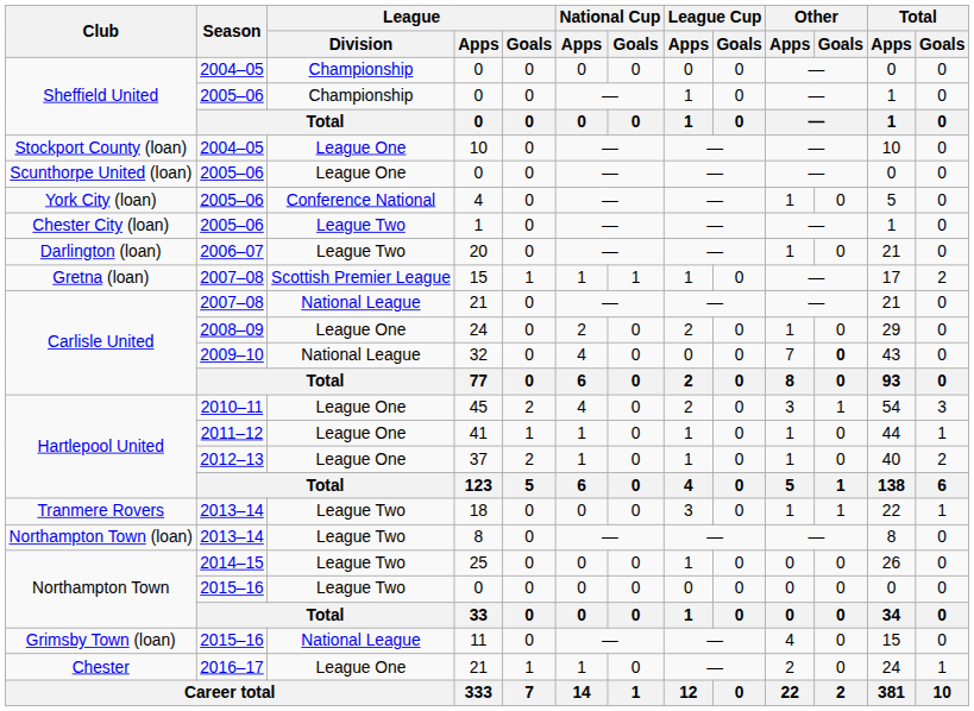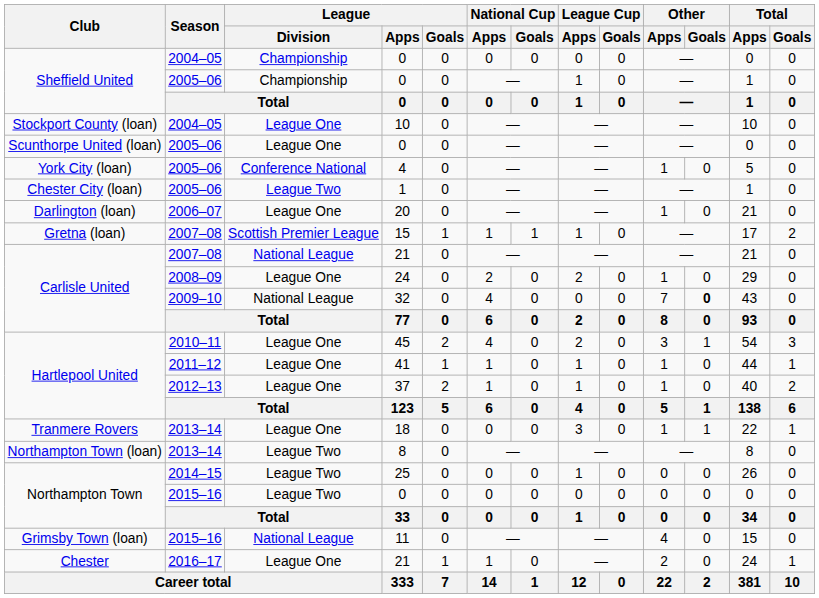 <table class=wikitable style="text-align:center">
 <tr>
 <th rowspan=2>Club</th>
 <th rowspan=2>Season</th>
 <th colspan=3>League</th>
 <th colspan=2>National Cup</th>
 <th colspan=2>League Cup</th>
 <th colspan=2>Other</th>
 <th colspan=2>Total</th>
 </tr>
 <tr>
 <th>Division</th>
 <th>Apps</th>
 <th>Goals</th>
 <th>Apps</th>
 <th>Goals</th>
 <th>Apps</th>
 <th>Goals</th>
 <th>Apps</th>
 <th>Goals</th>
 <th>Apps</th>
 <th>Goals</th>
 </tr>
 <tr>
 <td rowspan=3><a href='#'>Sheffield United</a></td>
 <td><a href='#'>2004–05</a></td>
 <td><a href='#'>Championship</a></td>
 <td>0</td>
 <td>0</td>
 <td>0</td>
 <td>0</td>
 <td>0</td>
 <td>0</td>
 <td colspan=2>—</td>
 <td>0</td>
 <td>0</td>
 </tr>
 <tr>
 <td><a href='#'>2005–06</a></td>
 <td>Championship</td>
 <td>0</td>
 <td>0</td>
 <td colspan=2>—</td>
 <td>1</td>
 <td>0</td>
 <td colspan=2>—</td>
 <td>1</td>
 <td>0</td>
 </tr>
 <tr>
 <th colspan=2>Total</th>
 <th>0</th>
 <th>0</th>
 <th>0</th>
 <th>0</th>
 <th>1</th>
 <th>0</th>
 <th colspan=2>—</th>
 <th>1</th>
 <th>0</th>
 </tr>
 <tr>
 <td><a href='#'>Stockport County</a> (loan)</td>
 <td><a href='#'>2004–05</a></td>
 <td><a href='#'>League One</a></td>
 <td>10</td>
 <td>0</td>
 <td colspan=2>—</td>
 <td colspan=2>—</td>
 <td colspan=2>—</td>
 <td>10</td>
 <td>0</td>
 </tr>
 <tr>
 <td><a href='#'>Scunthorpe United</a> (loan)</td>
 <td><a href='#'>2005–06</a></td>
 <td>League One</td>
 <td>0</td>
 <td>0</td>
 <td colspan=2>—</td>
 <td colspan=2>—</td>
 <td colspan=2>—</td>
 <td>0</td>
 <td>0</td>
 </tr>
 <tr>
 <td><a href='#'>York City</a> (loan)</td>
 <td><a href='#'>2005–06</a></td>
 <td><a href='#'>Conference National</a></td>
 <td>4</td>
 <td>0</td>
 <td colspan=2>—</td>
 <td colspan=2>—</td>
 <td>1</td>
 <td>0</td>
 <td>5</td>
 <td>0</td>
 </tr>
 <tr>
 <td><a href='#'>Chester City</a> (loan)</td>
 <td><a href='#'>2005–06</a></td>
 <td><a href='#'>League Two</a></td>
 <td>1</td>
 <td>0</td>
 <td colspan=2>—</td>
 <td colspan=2>—</td>
 <td colspan=2>—</td>
 <td>1</td>
 <td>0</td>
 </tr>
 <tr>
 <td><a href='#'>Darlington</a> (loan)</td>
 <td><a href='#'>2006–07</a></td>
-<td>League Two</td>
+<td>League One</td>
 <td>20</td>
 <td>0</td>
 <td colspan=2>—</td>
 <td colspan=2>—</td>
 <td>1</td>
 <td>0</td>
 <td>21</td>
 <td>0</td>
 </tr>
 <tr>
 <td><a href='#'>Gretna</a> (loan)</td>
 <td><a href='#'>2007–08</a></td>
 <td><a href='#'>Scottish Premier League</a></td>
 <td>15</td>
 <td>1</td>
 <td>1</td>
 <td>1</td>
 <td>1</td>
 <td>0</td>
 <td colspan=2>—</td>
 <td>17</td>
 <td>2</td>
 </tr>
 <tr>
 <td rowspan=4><a href='#'>Carlisle United</a></td>
 <td><a href='#'>2007–08</a></td>
 <td><a href='#'>National League</a></td>
 <td>21</td>
 <td>0</td>
 <td colspan=2>—</td>
 <td colspan=2>—</td>
 <td colspan=2>—</td>
 <td>21</td>
 <td>0</td>
 </tr>
 <tr>
 <td><a href='#'>2008–09</a></td>
 <td>League One</td>
 <td>24</td>
 <td>0</td>
 <td>2</td>
 <td>0</td>
 <td>2</td>
 <td>0</td>
 <td>1</td>
 <td>0</td>
 <td>29</td>
 <td>0</td>
 </tr>
 <tr>
 <td><a href='#'>2009–10</a></td>
 <td>National League</td>
 <td>32</td>
 <td>0</td>
 <td>4</td>
 <td>0</td>
 <td>0</td>
 <td>0</td>
 <td>7</td>
 <td><strong>0</strong></td>
 <td>43</td>
 <td>0</td>
 </tr>
 <tr>
 <th colspan=2>Total</th>
 <th>77</th>
 <th>0</th>
 <th>6</th>
 <th>0</th>
 <th>2</th>
 <th>0</th>
 <th>8</th>
 <th>0</th>
 <th>93</th>
 <th>0</th>
 </tr>
 <tr>
 <td rowspan=4><a href='#'>Hartlepool United</a></td>
 <td><a href='#'>2010–11</a></td>
 <td>League One</td>
 <td>45</td>
 <td>2</td>
 <td>4</td>
 <td>0</td>
 <td>2</td>
 <td>0</td>
 <td>3</td>
 <td>1</td>
 <td>54</td>
 <td>3</td>
 </tr>
 <tr>
 <td><a href='#'>2011–12</a></td>
 <td>League One</td>
 <td>41</td>
 <td>1</td>
 <td>1</td>
 <td>0</td>
 <td>1</td>
 <td>0</td>
 <td>1</td>
 <td>0</td>
 <td>44</td>
 <td>1</td>
 </tr>
 <tr>
 <td><a href='#'>2012–13</a></td>
 <td>League One</td>
 <td>37</td>
 <td>2</td>
 <td>1</td>
 <td>0</td>
 <td>1</td>
 <td>0</td>
 <td>1</td>
 <td>0</td>
 <td>40</td>
 <td>2</td>
 </tr>
 <tr>
 <th colspan=2>Total</th>
 <th>123</th>
 <th>5</th>
 <th>6</th>
 <th>0</th>
 <th>4</th>
 <th>0</th>
 <th>5</th>
 <th>1</th>
 <th>138</th>
 <th>6</th>
 </tr>
 <tr>
 <td><a href='#'>Tranmere Rovers</a></td>
 <td><a href='#'>2013–14</a></td>
-<td>League Two</td>
+<td>League One</td>
 <td>18</td>
 <td>0</td>
 <td>0</td>
 <td>0</td>
 <td>3</td>
 <td>0</td>
 <td>1</td>
 <td>1</td>
 <td>22</td>
 <td>1</td>
 </tr>
 <tr>
 <td><a href='#'>Northampton Town</a> (loan)</td>
 <td><a href='#'>2013–14</a></td>
 <td>League Two</td>
 <td>8</td>
 <td>0</td>
 <td colspan=2>—</td>
 <td colspan=2>—</td>
 <td colspan=2>—</td>
 <td>8</td>
 <td>0</td>
 </tr>
 <tr>
 <td rowspan=3>Northampton Town</td>
 <td><a href='#'>2014–15</a></td>
 <td>League Two</td>
 <td>25</td>
 <td>0</td>
 <td>0</td>
 <td>0</td>
 <td>1</td>
 <td>0</td>
 <td>0</td>
 <td>0</td>
 <td>26</td>
 <td>0</td>
 </tr>
 <tr>
 <td><a href='#'>2015–16</a></td>
 <td>League Two</td>
 <td>0</td>
 <td>0</td>
 <td>0</td>
 <td>0</td>
 <td>0</td>
 <td>0</td>
 <td>0</td>
 <td>0</td>
 <td>0</td>
 <td>0</td>
 </tr>
 <tr>
 <th colspan=2>Total</th>
 <th>33</th>
 <th>0</th>
 <th>0</th>
 <th>0</th>
 <th>1</th>
 <th>0</th>
 <th>0</th>
 <th>0</th>
 <th>34</th>
 <th>0</th>
 </tr>
 <tr>
 <td><a href='#'>Grimsby Town</a> (loan)</td>
 <td><a href='#'>2015–16</a></td>
 <td><a href='#'>National League</a></td>
 <td>11</td>
 <td>0</td>
 <td colspan=2>—</td>
 <td colspan=2>—</td>
 <td>4</td>
 <td>0</td>
 <td>15</td>
 <td>0</td>
 </tr>
 <tr>
 <td><a href='#'>Chester</a></td>
 <td><a href='#'>2016–17</a></td>
 <td>League One</td>
 <td>21</td>
 <td>1</td>
 <td>1</td>
 <td>0</td>
 <td colspan=2>—</td>
 <td>2</td>
 <td>0</td>
 <td>24</td>
 <td>1</td>
 </tr>
 <tr>
 <th colspan=3>Career total</th>
 <th>333</th>
 <th>7</th>
 <th>14</th>
 <th>1</th>
 <th>12</th>
 <th>0</th>
 <th>22</th>
 <th>2</th>
 <th>381</th>
 <th>10</th>
 </tr>
 </table>
